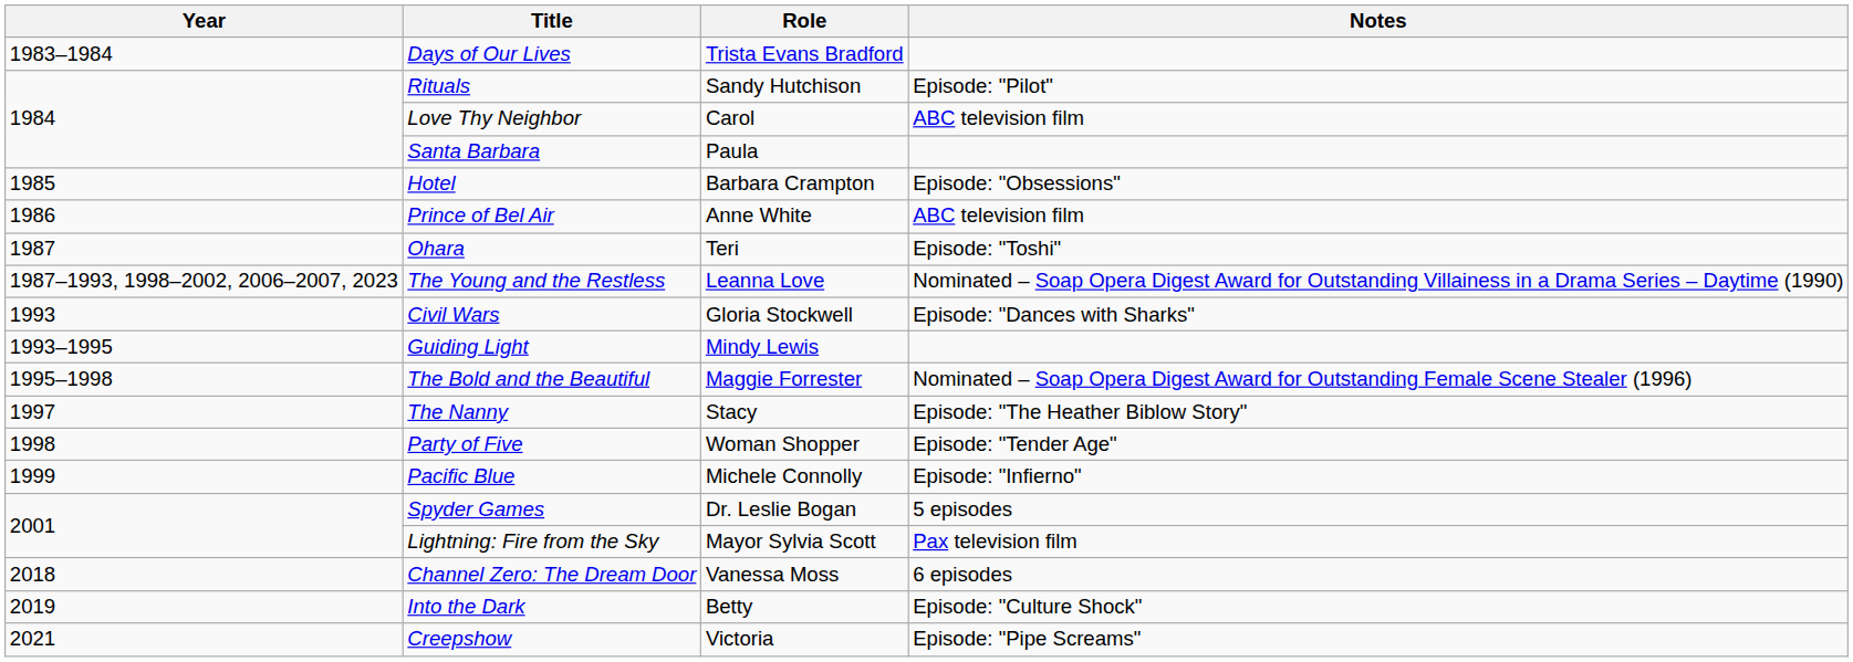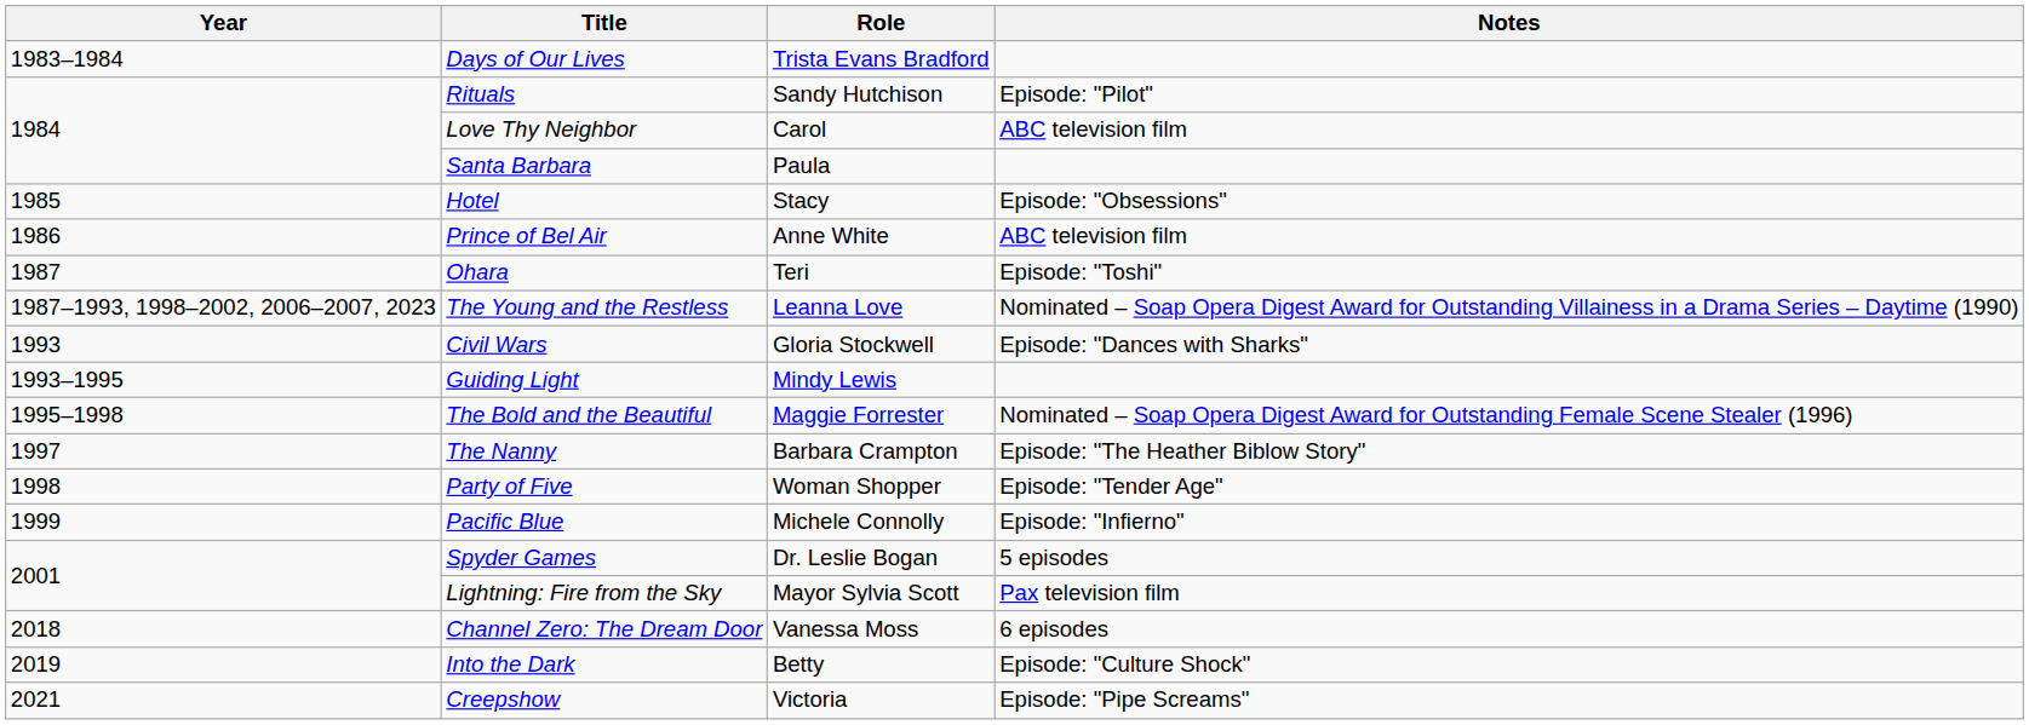 <table class="wikitable sortable">
 <tr>
 <th>Year</th>
 <th>Title</th>
 <th>Role</th>
 <th class="unsortable">Notes</th>
 </tr>
 <tr>
 <td>1983–1984</td>
 <td><em><a href='#'>Days of Our Lives</a></em></td>
 <td><a href='#'>Trista Evans Bradford</a></td>
 <td></td>
 </tr>
 <tr>
 <td rowspan="3">1984</td>
 <td><em><a href='#'>Rituals</a></em></td>
 <td>Sandy Hutchison</td>
 <td>Episode: "Pilot"</td>
 </tr>
 <tr>
 <td><em>Love Thy Neighbor</em></td>
 <td>Carol</td>
 <td><a href='#'>ABC</a> television film</td>
 </tr>
 <tr>
 <td><em><a href='#'>Santa Barbara</a></em></td>
 <td>Paula</td>
 <td></td>
 </tr>
 <tr>
 <td>1985</td>
 <td><em><a href='#'>Hotel</a></em></td>
-<td>Barbara Crampton</td>
+<td>Stacy</td>
 <td>Episode: "Obsessions"</td>
 </tr>
 <tr>
 <td>1986</td>
 <td><em><a href='#'>Prince of Bel Air</a></em></td>
 <td>Anne White</td>
 <td><a href='#'>ABC</a> television film</td>
 </tr>
 <tr>
 <td>1987</td>
 <td><em><a href='#'>Ohara</a></em></td>
 <td>Teri</td>
 <td>Episode: "Toshi"</td>
 </tr>
 <tr>
 <td>1987–1993, 1998–2002, 2006–2007, 2023</td>
 <td data-sort-value="Young and the Restless, The"><em><a href='#'>The Young and the Restless</a></em></td>
 <td><a href='#'>Leanna Love</a></td>
 <td>Nominated – <a href='#'>Soap Opera Digest Award for Outstanding Villainess in a Drama Series – Daytime</a> (1990)</td>
 </tr>
 <tr>
 <td>1993</td>
 <td><em><a href='#'>Civil Wars</a></em></td>
 <td>Gloria Stockwell</td>
 <td>Episode: "Dances with Sharks"</td>
 </tr>
 <tr>
 <td>1993–1995</td>
 <td><em><a href='#'>Guiding Light</a></em></td>
 <td><a href='#'>Mindy Lewis</a></td>
 <td></td>
 </tr>
 <tr>
 <td>1995–1998</td>
 <td data-sort-value="Bold and the Beautiful, The"><em><a href='#'>The Bold and the Beautiful</a></em></td>
 <td><a href='#'>Maggie Forrester</a></td>
 <td>Nominated – <a href='#'>Soap Opera Digest Award for Outstanding Female Scene Stealer</a> (1996)</td>
 </tr>
 <tr>
 <td>1997</td>
 <td data-sort-value="Nanny, The"><em><a href='#'>The Nanny</a></em></td>
-<td>Stacy</td>
+<td>Barbara Crampton</td>
 <td>Episode: "The Heather Biblow Story"</td>
 </tr>
 <tr>
 <td>1998</td>
 <td><em><a href='#'>Party of Five</a></em></td>
 <td>Woman Shopper</td>
 <td>Episode: "Tender Age"</td>
 </tr>
 <tr>
 <td>1999</td>
 <td><em><a href='#'>Pacific Blue</a></em></td>
 <td>Michele Connolly</td>
 <td>Episode: "Infierno"</td>
 </tr>
 <tr>
 <td rowspan="2">2001</td>
 <td><em><a href='#'>Spyder Games</a></em></td>
 <td>Dr. Leslie Bogan</td>
 <td>5 episodes</td>
 </tr>
 <tr>
 <td><em>Lightning: Fire from the Sky</em></td>
 <td>Mayor Sylvia Scott</td>
 <td><a href='#'>Pax</a> television film</td>
 </tr>
 <tr>
 <td>2018</td>
 <td><em><a href='#'>Channel Zero: The Dream Door</a></em></td>
 <td>Vanessa Moss</td>
 <td>6 episodes</td>
 </tr>
 <tr>
 <td>2019</td>
 <td><em><a href='#'>Into the Dark</a></em></td>
 <td>Betty</td>
 <td>Episode: "Culture Shock"</td>
 </tr>
 <tr>
 <td>2021</td>
 <td><em><a href='#'>Creepshow</a></em></td>
 <td>Victoria</td>
 <td>Episode: "Pipe Screams"</td>
 </tr>
 </table>
